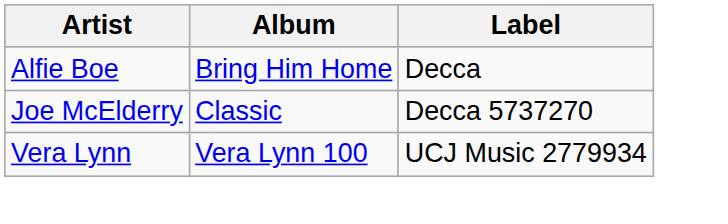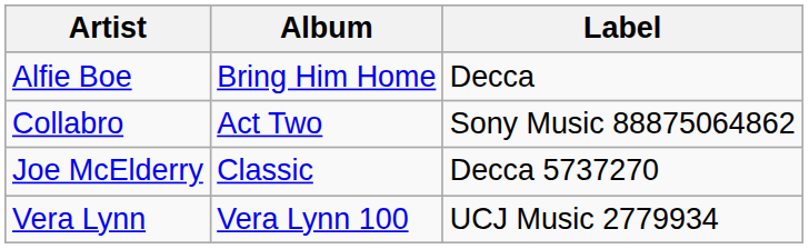 <table class="wikitable">
 <tr>
 <th>Artist</th>
 <th>Album</th>
 <th>Label</th>
 </tr>
 <tr>
 <td><a href='#'>Alfie Boe</a></td>
 <td><a href='#'>Bring Him Home</a></td>
 <td>Decca</td>
 </tr>
 <tr>
+<td><a href='#'>Collabro</a></td>
+<td><a href='#'>Act Two</a></td>
+<td>Sony Music 88875064862</td>
+</tr>
+<tr>
 <td><a href='#'>Joe McElderry</a></td>
 <td><a href='#'>Classic</a></td>
 <td>Decca 5737270</td>
 </tr>
 <tr>
 <td><a href='#'>Vera Lynn</a></td>
 <td><a href='#'>Vera Lynn 100</a></td>
 <td>UCJ Music 2779934</td>
 </tr>
 </table>
